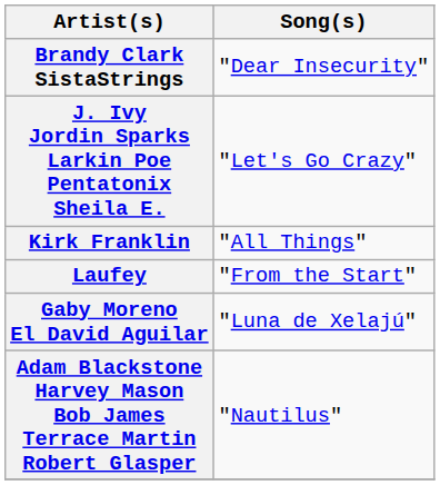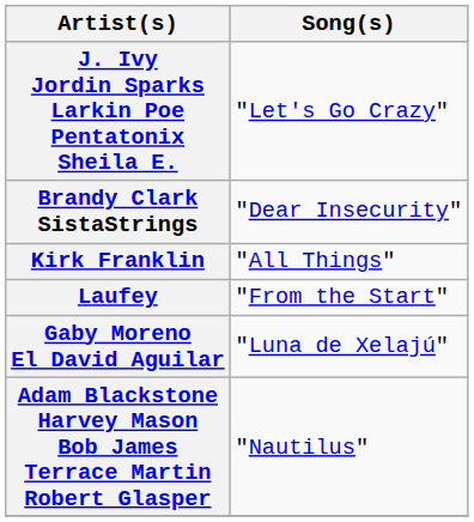 <table class="wikitable plainrowheaders">
 <tr>
 <th scope="col">Artist(s)</th>
 <th scope="col">Song(s)</th>
 </tr>
 <tr>
+<th scope="row"><a href='#'>J. Ivy</a><br><a href='#'>Jordin Sparks</a><br><a href='#'>Larkin Poe</a><br><a href='#'>Pentatonix</a><br><a href='#'>Sheila E.</a></th>
+<td>"<a href='#'>Let's Go Crazy</a>"</td>
+</tr>
+<tr>
 <th scope="row"><a href='#'>Brandy Clark</a><br>SistaStrings</th>
 <td>"<a href='#'>Dear Insecurity</a>"</td>
-</tr>
-<tr>
-<th scope="row"><a href='#'>J. Ivy</a><br><a href='#'>Jordin Sparks</a><br><a href='#'>Larkin Poe</a><br><a href='#'>Pentatonix</a><br><a href='#'>Sheila E.</a></th>
-<td>"<a href='#'>Let's Go Crazy</a>"</td>
 </tr>
 <tr>
 <th scope="row"><a href='#'>Kirk Franklin</a></th>
 <td>"<a href='#'>All Things</a>"</td>
 </tr>
 <tr>
 <th scope="row"><a href='#'>Laufey</a></th>
 <td>"<a href='#'>From the Start</a>"</td>
 </tr>
 <tr>
 <th scope="row"><a href='#'>Gaby Moreno</a><br><a href='#'>El David Aguilar</a></th>
 <td>"<a href='#'>Luna de Xelajú</a>"</td>
 </tr>
 <tr>
 <th scope="row"><a href='#'>Adam Blackstone</a><br><a href='#'>Harvey Mason</a><br><a href='#'>Bob James</a><br><a href='#'>Terrace Martin</a><br><a href='#'>Robert Glasper</a></th>
 <td>"<a href='#'>Nautilus</a>"</td>
 </tr>
 <tr>
 </tr>
 </table>
